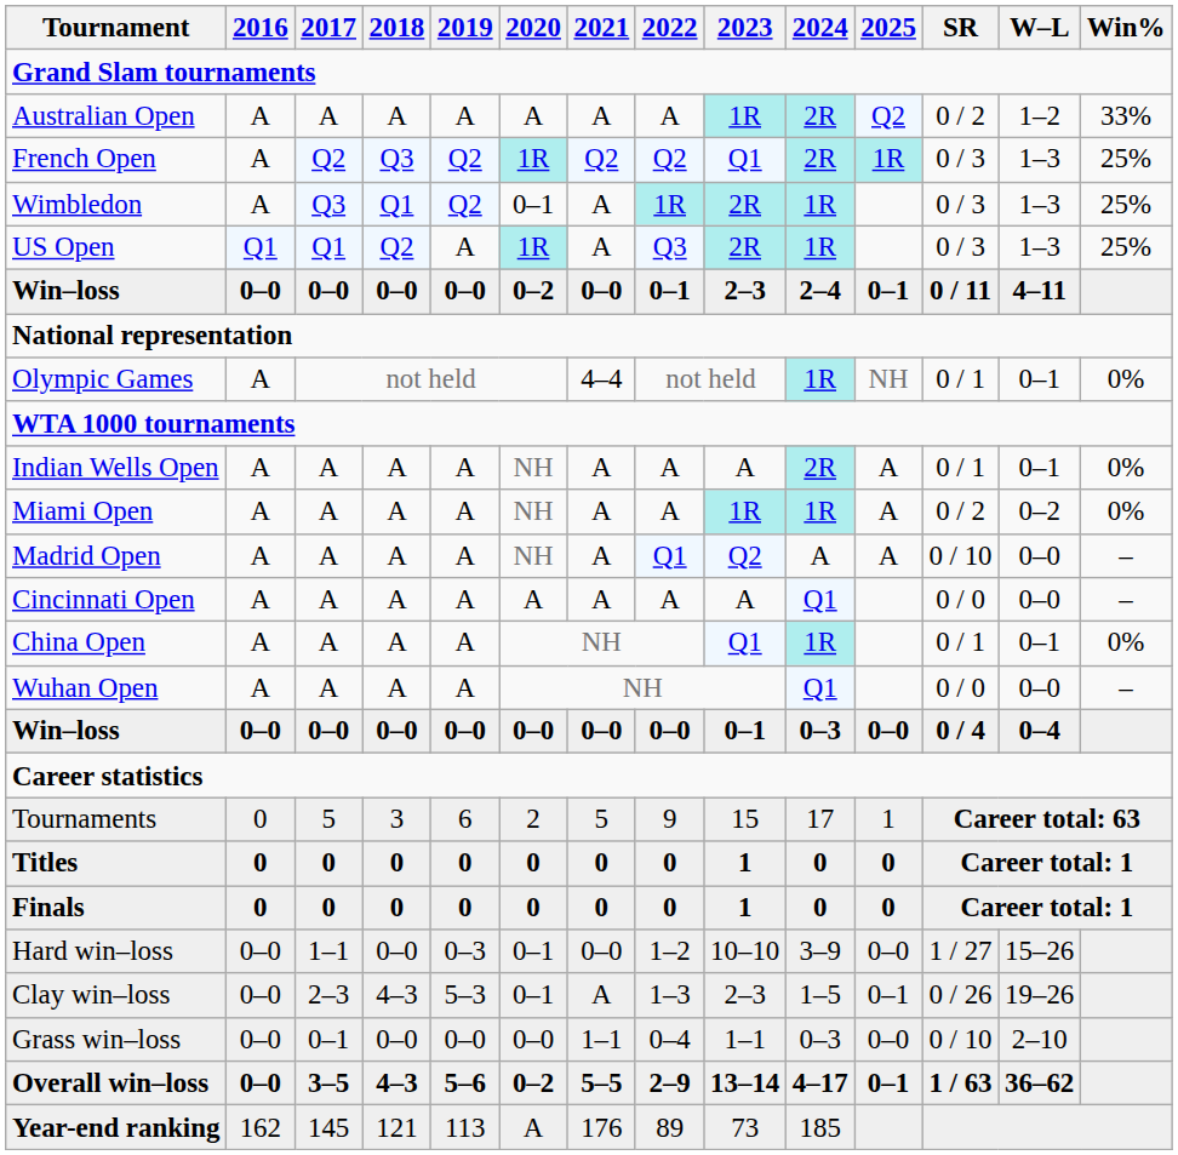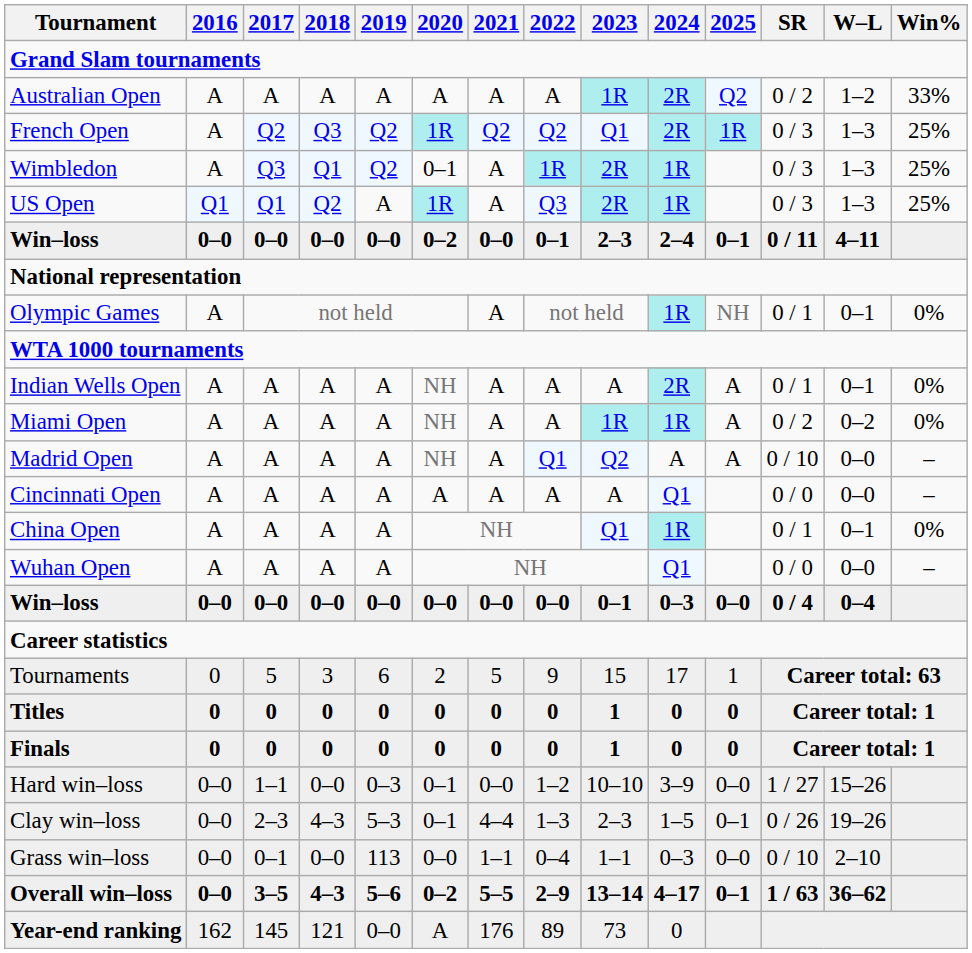 <table class="wikitable nowrap" style=text-align:center;>
 <tr>
 <th>Tournament</th>
 <th><a href='#'>2016</a></th>
 <th><a href='#'>2017</a></th>
 <th><a href='#'>2018</a></th>
 <th><a href='#'>2019</a></th>
 <th><a href='#'>2020</a></th>
 <th><a href='#'>2021</a></th>
 <th><a href='#'>2022</a></th>
 <th><a href='#'>2023</a></th>
 <th><a href='#'>2024</a></th>
 <th><a href='#'>2025</a></th>
 <th>SR</th>
 <th>W–L</th>
 <th>Win%</th>
 </tr>
 <tr>
 <td colspan="14" align="left"><strong><a href='#'>Grand Slam tournaments</a></strong></td>
 </tr>
 <tr>
 <td align=left><a href='#'>Australian Open</a></td>
 <td>A</td>
 <td>A</td>
 <td>A</td>
 <td>A</td>
 <td>A</td>
 <td>A</td>
 <td>A</td>
 <td bgcolor=afeeee><a href='#'>1R</a></td>
 <td bgcolor=afeeee><a href='#'>2R</a></td>
 <td bgcolor=f0f8ff><a href='#'>Q2</a></td>
 <td>0 / 2</td>
 <td>1–2</td>
 <td>33%</td>
 </tr>
 <tr>
 <td align=left><a href='#'>French Open</a></td>
 <td>A</td>
 <td bgcolor=f0f8ff><a href='#'>Q2</a></td>
 <td bgcolor=f0f8ff><a href='#'>Q3</a></td>
 <td bgcolor=f0f8ff><a href='#'>Q2</a></td>
 <td bgcolor=afeeee><a href='#'>1R</a></td>
 <td bgcolor=f0f8ff><a href='#'>Q2</a></td>
 <td bgcolor=f0f8ff><a href='#'>Q2</a></td>
 <td bgcolor=f0f8ff><a href='#'>Q1</a></td>
 <td bgcolor=afeeee><a href='#'>2R</a></td>
 <td bgcolor=afeeee><a href='#'>1R</a></td>
 <td>0 / 3</td>
 <td>1–3</td>
 <td>25%</td>
 </tr>
 <tr>
 <td align=left><a href='#'>Wimbledon</a></td>
 <td>A</td>
 <td bgcolor=f0f8ff><a href='#'>Q3</a></td>
 <td bgcolor=f0f8ff><a href='#'>Q1</a></td>
 <td bgcolor=f0f8ff><a href='#'>Q2</a></td>
 <td>0–1</td>
 <td>A</td>
 <td bgcolor=afeeee><a href='#'>1R</a></td>
 <td bgcolor=afeeee><a href='#'>2R</a></td>
 <td bgcolor=afeeee><a href='#'>1R</a></td>
 <td></td>
 <td>0 / 3</td>
 <td>1–3</td>
 <td>25%</td>
 </tr>
 <tr>
 <td align=left><a href='#'>US Open</a></td>
 <td bgcolor=f0f8ff><a href='#'>Q1</a></td>
 <td bgcolor=f0f8ff><a href='#'>Q1</a></td>
 <td bgcolor=f0f8ff><a href='#'>Q2</a></td>
 <td>A</td>
 <td bgcolor=afeeee><a href='#'>1R</a></td>
 <td>A</td>
 <td bgcolor=f0f8ff><a href='#'>Q3</a></td>
 <td bgcolor=afeeee><a href='#'>2R</a></td>
 <td bgcolor=afeeee><a href='#'>1R</a></td>
 <td></td>
 <td>0 / 3</td>
 <td>1–3</td>
 <td>25%</td>
 </tr>
 <tr style="font-weight:bold; background:#efefef;">
 <td style=text-align:left>Win–loss</td>
 <td>0–0</td>
 <td>0–0</td>
 <td>0–0</td>
 <td>0–0</td>
 <td>0–2</td>
 <td>0–0</td>
 <td>0–1</td>
 <td>2–3</td>
 <td>2–4</td>
 <td>0–1</td>
 <td>0 / 11</td>
 <td>4–11</td>
 <td></td>
 </tr>
 <tr>
 <td colspan="14" align="left"><strong>National representation</strong></td>
 </tr>
 <tr>
 <td align=left><a href='#'>Olympic Games</a></td>
 <td>A</td>
 <td colspan=4 style=color:#767676>not held</td>
-<td>4–4</td>
+<td>A</td>
 <td colspan=2 style=color:#767676>not held</td>
 <td bgcolor=afeeee><a href='#'>1R</a></td>
 <td style=color:#767676>NH</td>
 <td>0 / 1</td>
 <td>0–1</td>
 <td>0%</td>
 </tr>
 <tr>
 <td colspan="14" align="left"><strong><a href='#'>WTA 1000 tournaments</a></strong></td>
 </tr>
 <tr>
 <td align=left><a href='#'>Indian Wells Open</a></td>
 <td>A</td>
 <td>A</td>
 <td>A</td>
 <td>A</td>
 <td style=color:#767676>NH</td>
 <td>A</td>
 <td>A</td>
 <td>A</td>
 <td bgcolor=afeeee><a href='#'>2R</a></td>
 <td>A</td>
 <td>0 / 1</td>
 <td>0–1</td>
 <td>0%</td>
 </tr>
 <tr>
 <td align=left><a href='#'>Miami Open</a></td>
 <td>A</td>
 <td>A</td>
 <td>A</td>
 <td>A</td>
 <td style=color:#767676>NH</td>
 <td>A</td>
 <td>A</td>
 <td bgcolor=afeeee><a href='#'>1R</a></td>
 <td bgcolor=afeeee><a href='#'>1R</a></td>
 <td>A</td>
 <td>0 / 2</td>
 <td>0–2</td>
 <td>0%</td>
 </tr>
 <tr>
 <td align=left><a href='#'>Madrid Open</a></td>
 <td>A</td>
 <td>A</td>
 <td>A</td>
 <td>A</td>
 <td style=color:#767676>NH</td>
 <td>A</td>
 <td bgcolor=f0f8ff><a href='#'>Q1</a></td>
 <td bgcolor=f0f8ff><a href='#'>Q2</a></td>
 <td>A</td>
 <td>A</td>
 <td>0 / 10</td>
 <td>0–0</td>
 <td>–</td>
 </tr>
 <tr>
 <td align=left><a href='#'>Cincinnati Open</a></td>
 <td>A</td>
 <td>A</td>
 <td>A</td>
 <td>A</td>
 <td>A</td>
 <td>A</td>
 <td>A</td>
 <td>A</td>
 <td bgcolor=f0f8ff><a href='#'>Q1</a></td>
 <td></td>
 <td>0 / 0</td>
 <td>0–0</td>
 <td>–</td>
 </tr>
 <tr>
 <td align=left><a href='#'>China Open</a></td>
 <td>A</td>
 <td>A</td>
 <td>A</td>
 <td>A</td>
 <td colspan=3 style=color:#767676>NH</td>
 <td bgcolor=f0f8ff><a href='#'>Q1</a></td>
 <td bgcolor=afeeee><a href='#'>1R</a></td>
 <td></td>
 <td>0 / 1</td>
 <td>0–1</td>
 <td>0%</td>
 </tr>
 <tr>
 <td align=left><a href='#'>Wuhan Open</a></td>
 <td>A</td>
 <td>A</td>
 <td>A</td>
 <td>A</td>
 <td colspan=4 style=color:#767676>NH</td>
 <td bgcolor=f0f8ff><a href='#'>Q1</a></td>
 <td></td>
 <td>0 / 0</td>
 <td>0–0</td>
 <td>–</td>
 </tr>
 <tr style="font-weight:bold; background:#efefef;">
 <td style=text-align:left>Win–loss</td>
 <td>0–0</td>
 <td>0–0</td>
 <td>0–0</td>
 <td>0–0</td>
 <td>0–0</td>
 <td>0–0</td>
 <td>0–0</td>
 <td>0–1</td>
 <td>0–3</td>
 <td>0–0</td>
 <td>0 / 4</td>
 <td>0–4</td>
 <td></td>
 </tr>
 <tr>
 <td colspan="14" align="left"><strong>Career statistics</strong></td>
 </tr>
 <tr bgcolor=efefef>
 <td align=left>Tournaments</td>
 <td>0</td>
 <td>5</td>
 <td>3</td>
 <td>6</td>
 <td>2</td>
 <td>5</td>
 <td>9</td>
 <td>15</td>
 <td>17</td>
 <td>1</td>
 <td colspan="3"><strong>Career total: 63</strong></td>
 </tr>
 <tr style=font-weight:bold;background:#efefef>
 <td align=left>Titles</td>
 <td>0</td>
 <td>0</td>
 <td>0</td>
 <td>0</td>
 <td>0</td>
 <td>0</td>
 <td>0</td>
 <td>1</td>
 <td>0</td>
 <td>0</td>
 <td colspan="3">Career total: 1</td>
 </tr>
 <tr style=font-weight:bold;background:#efefef>
 <td align=left>Finals</td>
 <td>0</td>
 <td>0</td>
 <td>0</td>
 <td>0</td>
 <td>0</td>
 <td>0</td>
 <td>0</td>
 <td>1</td>
 <td>0</td>
 <td>0</td>
 <td colspan="3">Career total: 1</td>
 </tr>
 <tr bgcolor=efefef>
 <td align=left>Hard win–loss</td>
 <td>0–0</td>
 <td>1–1</td>
 <td>0–0</td>
 <td>0–3</td>
 <td>0–1</td>
 <td>0–0</td>
 <td>1–2</td>
 <td>10–10</td>
 <td>3–9</td>
 <td>0–0</td>
 <td>1 / 27</td>
 <td>15–26</td>
 <td></td>
 </tr>
 <tr bgcolor=efefef>
 <td align=left>Clay win–loss</td>
 <td>0–0</td>
 <td>2–3</td>
 <td>4–3</td>
 <td>5–3</td>
 <td>0–1</td>
-<td>A</td>
+<td>4–4</td>
 <td>1–3</td>
 <td>2–3</td>
 <td>1–5</td>
 <td>0–1</td>
 <td>0 / 26</td>
 <td>19–26</td>
 <td></td>
 </tr>
 <tr bgcolor=efefef>
 <td align=left>Grass win–loss</td>
 <td>0–0</td>
 <td>0–1</td>
 <td>0–0</td>
-<td>0–0</td>
+<td>113</td>
 <td>0–0</td>
 <td>1–1</td>
 <td>0–4</td>
 <td>1–1</td>
 <td>0–3</td>
 <td>0–0</td>
 <td>0 / 10</td>
 <td>2–10</td>
 <td></td>
 </tr>
 <tr style="font-weight:bold; background:#efefef;">
 <td style="text-align:left;">Overall win–loss</td>
 <td>0–0</td>
 <td>3–5</td>
 <td>4–3</td>
 <td>5–6</td>
 <td>0–2</td>
 <td>5–5</td>
 <td>2–9</td>
 <td>13–14</td>
 <td>4–17</td>
 <td>0–1</td>
 <td>1 / 63</td>
 <td>36–62</td>
 <td></td>
 </tr>
 <tr bgcolor=efefef>
 <td align=left><strong>Year-end ranking</strong></td>
 <td>162</td>
 <td>145</td>
 <td>121</td>
-<td>113</td>
+<td>0–0</td>
 <td>A</td>
 <td>176</td>
 <td>89</td>
 <td>73</td>
-<td>185</td>
+<td>0</td>
 <td></td>
 <td colspan="3"></td>
 </tr>
 </table>
